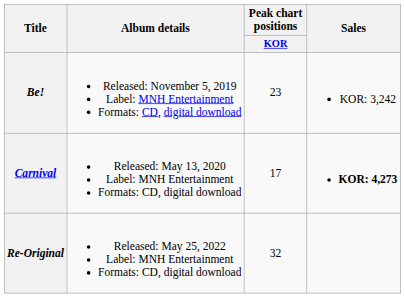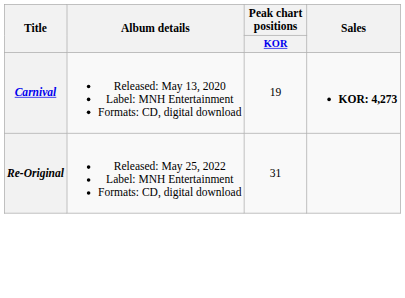 <table class="wikitable plainrowheaders" style="text-align:center;">
 <tr>
 <th scope="col" rowspan="2">Title</th>
 <th scope="col" rowspan="2">Album details</th>
 <th scope="col" colspan="1" style="width:5em;">Peak chart positions</th>
 <th scope="col" rowspan="2">Sales</th>
 </tr>
 <tr>
 <th scope="col" style="width:2.8em;font-size:90%;"><a href='#'>KOR</a><br></th>
 </tr>
 <tr>
-<th scope="row"><em>Be!</em></th>
-<td><br><ul><li>Released: November 5, 2019</li><li>Label: <a href='#'>MNH Entertainment</a></li><li>Formats: <a href='#'>CD</a>, <a href='#'>digital download</a></li></ul></td>
-<td>23</td>
-<td><br><ul><li>KOR: 3,242</li></ul></td>
-</tr>
-<tr>
 <th scope="row"><em><a href='#'>Carnival</a></em></th>
 <td><br><ul><li>Released: May 13, 2020</li><li>Label: MNH Entertainment</li><li>Formats: CD, digital download</li></ul></td>
-<td>17</td>
+<td>19</td>
 <td><strong><br><ul><li>KOR: 4,273</li></ul></strong></td>
 </tr>
 <tr>
 <th scope="row"><em>Re-Original</em></th>
 <td><br><ul><li>Released: May 25, 2022</li><li>Label: MNH Entertainment</li><li>Formats: CD, digital download</li></ul></td>
-<td>32</td>
+<td>31</td>
 <td></td>
 </tr>
 </table>
